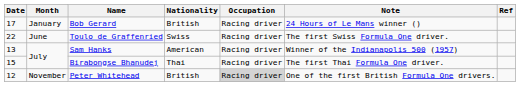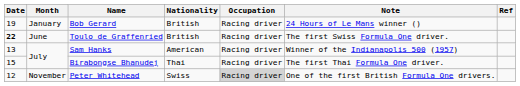 <table class="wikitable" style="font-size:85%;">
 <tr>
 <th>Date</th>
 <th>Month</th>
 <th>Name</th>
 <th>Nationality</th>
 <th>Occupation</th>
 <th>Note</th>
 <th>Ref</th>
 </tr>
 <tr>
-<td>17</td>
+<td>19</td>
 <td>January</td>
 <td><a href='#'>Bob Gerard</a></td>
 <td>British</td>
 <td>Racing driver</td>
 <td><a href='#'>24 Hours of Le Mans</a> winner ()</td>
 <td></td>
 </tr>
 <tr>
-<td>22</td>
+<td><strong>22</strong></td>
 <td>June</td>
 <td><a href='#'>Toulo de Graffenried</a></td>
-<td>Swiss</td>
+<td>British</td>
 <td>Racing driver</td>
 <td>The first Swiss <a href='#'>Formula One</a> driver.</td>
 <td></td>
 </tr>
 <tr>
 <td>13</td>
 <td rowspan=2>July</td>
 <td><a href='#'>Sam Hanks</a></td>
 <td>American</td>
 <td>Racing driver</td>
 <td>Winner of the <a href='#'>Indianapolis 500</a> (<a href='#'>1957</a>)</td>
 <td></td>
 </tr>
 <tr>
 <td>15</td>
 <td><a href='#'>Birabongse Bhanudej</a></td>
 <td>Thai</td>
 <td>Racing driver</td>
 <td>The first Thai <a href='#'>Formula One</a> driver.</td>
 <td></td>
 </tr>
 <tr>
 <td>12</td>
 <td>November</td>
 <td><a href='#'>Peter Whitehead</a></td>
-<td>British</td>
+<td>Swiss</td>
 <td style="background: lightgrey;">Racing driver</td>
 <td>One of the first British <a href='#'>Formula One</a> drivers.</td>
 <td></td>
 </tr>
 </table>
